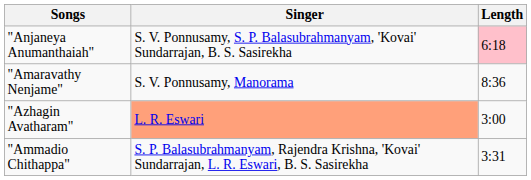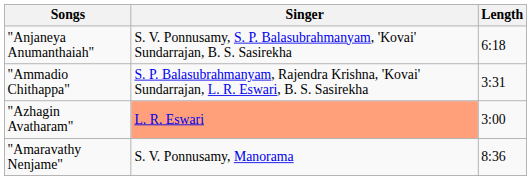 <table class="wikitable">
 <tr>
 <th>Songs</th>
 <th>Singer</th>
 <th>Length</th>
 </tr>
 <tr>
 <td>"Anjaneya Anumanthaiah"</td>
 <td>S. V. Ponnusamy, <a href='#'>S. P. Balasubrahmanyam</a>, 'Kovai' Sundarrajan, B. S. Sasirekha</td>
-<td style="background: pink;">6:18</td>
+<td>6:18</td>
 </tr>
 <tr>
-<td>"Amaravathy Nenjame"</td>
-<td>S. V. Ponnusamy, <a href='#'>Manorama</a></td>
-<td>8:36</td>
+<td>"Ammadio Chithappa"</td>
+<td><a href='#'>S. P. Balasubrahmanyam</a>, Rajendra Krishna, 'Kovai' Sundarrajan, <a href='#'>L. R. Eswari</a>, B. S. Sasirekha</td>
+<td>3:31</td>
 </tr>
 <tr>
 <td>"Azhagin Avatharam"</td>
 <td style="background: lightsalmon;"><a href='#'>L. R. Eswari</a></td>
 <td>3:00</td>
 </tr>
 <tr>
-<td>"Ammadio Chithappa"</td>
-<td><a href='#'>S. P. Balasubrahmanyam</a>, Rajendra Krishna, 'Kovai' Sundarrajan, <a href='#'>L. R. Eswari</a>, B. S. Sasirekha</td>
-<td>3:31</td>
+<td>"Amaravathy Nenjame"</td>
+<td>S. V. Ponnusamy, <a href='#'>Manorama</a></td>
+<td>8:36</td>
 </tr>
 </table>
